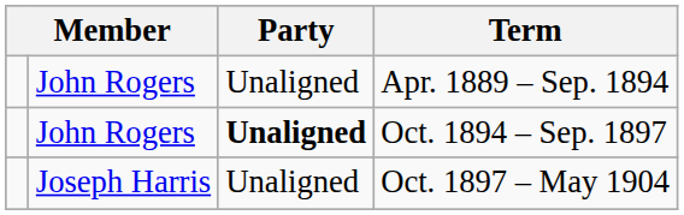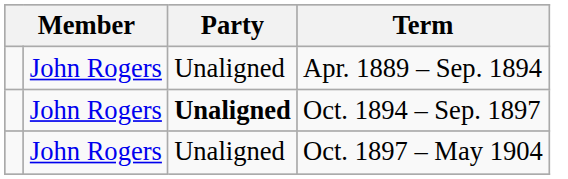 <table class="wikitable">
 <tr>
 <th colspan="2">Member</th>
 <th>Party</th>
 <th>Term</th>
 </tr>
 <tr>
 <td> </td>
 <td><a href='#'>John Rogers</a></td>
 <td>Unaligned</td>
 <td>Apr. 1889 – Sep. 1894</td>
 </tr>
 <tr>
 <td> </td>
 <td><a href='#'>John Rogers</a></td>
 <td><strong>Unaligned</strong></td>
 <td>Oct. 1894 – Sep. 1897</td>
 </tr>
 <tr>
 <td> </td>
-<td><a href='#'>Joseph Harris</a></td>
+<td><a href='#'>John Rogers</a></td>
 <td>Unaligned</td>
 <td>Oct. 1897 – May 1904</td>
 </tr>
 </table>
